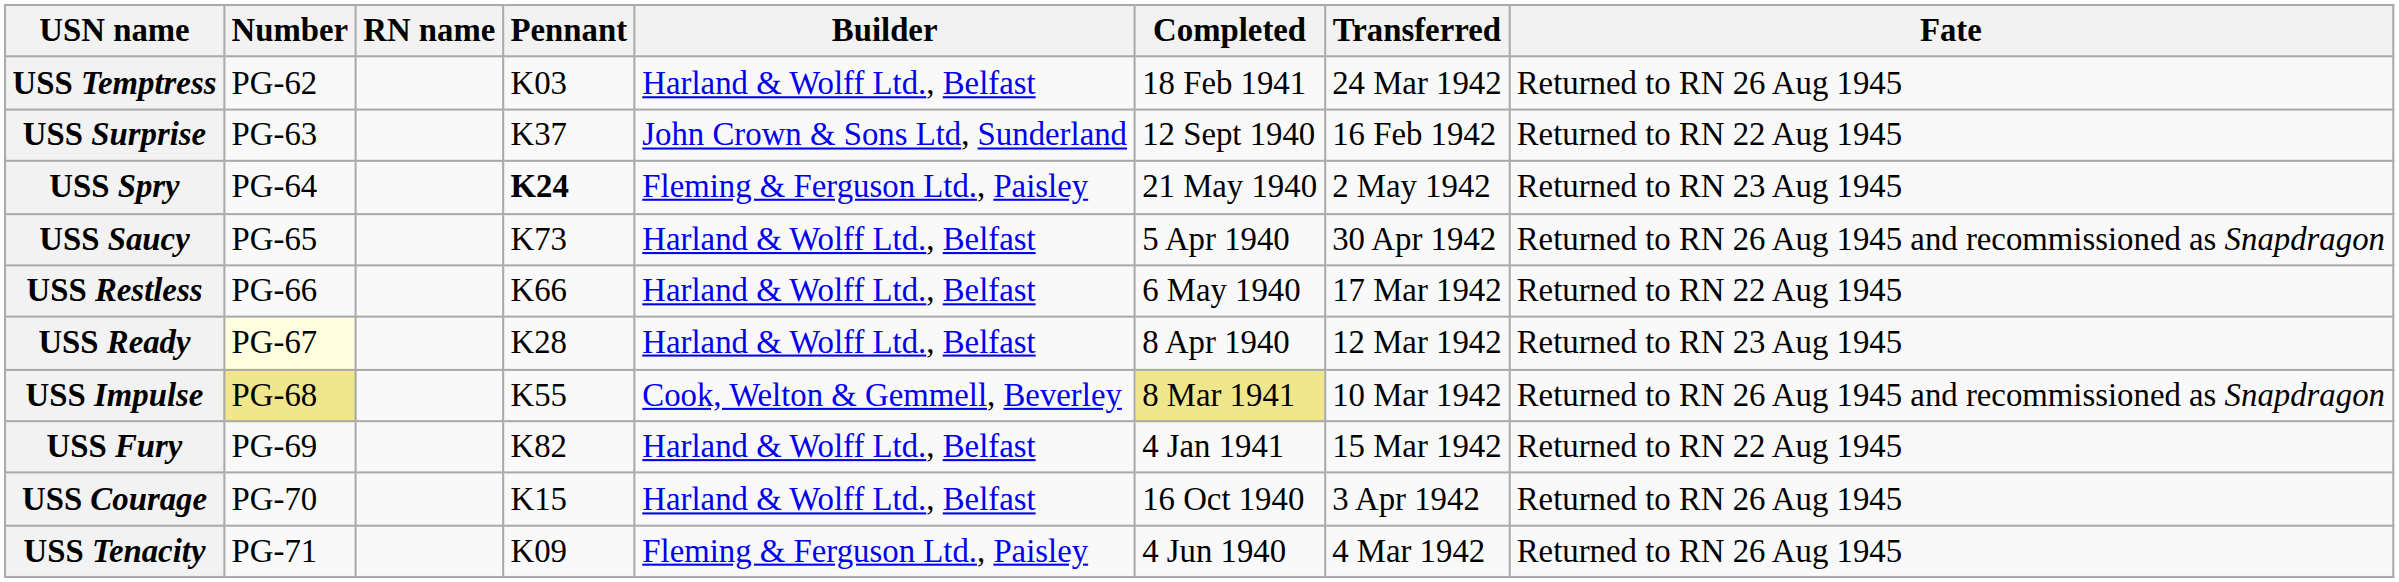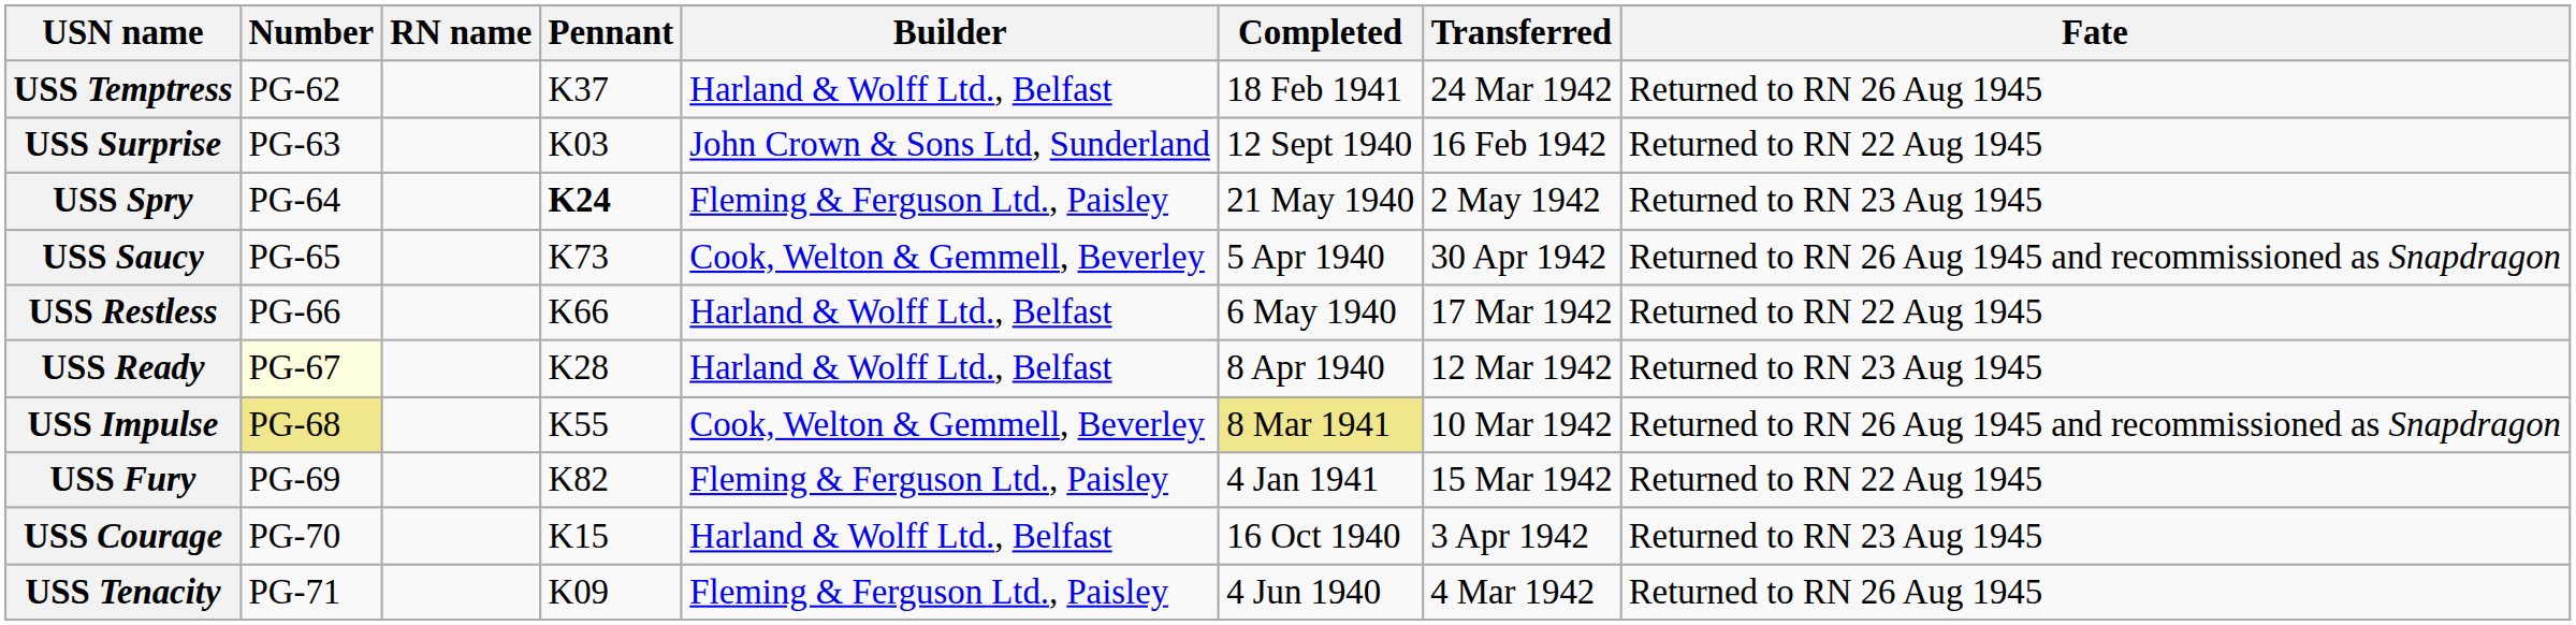 <table class="wikitable sortable plainrowheaders">
 <tr>
 <th scope="col">USN name</th>
 <th scope="col">Number</th>
 <th scope="col">RN name</th>
 <th scope="col">Pennant</th>
 <th scope="col">Builder</th>
 <th scope="col">Completed</th>
 <th scope="col">Transferred</th>
 <th scope="col">Fate</th>
 </tr>
 <tr>
 <th scope="row">USS <em>Temptress</em></th>
 <td>PG-62</td>
 <td></td>
-<td>K03</td>
+<td>K37</td>
 <td><a href='#'>Harland & Wolff Ltd.</a>, <a href='#'>Belfast</a></td>
 <td>18 Feb 1941</td>
 <td>24 Mar 1942</td>
 <td>Returned to RN 26 Aug 1945</td>
 </tr>
 <tr>
 <th scope="row">USS <em>Surprise</em></th>
 <td>PG-63</td>
 <td></td>
-<td>K37</td>
+<td>K03</td>
 <td><a href='#'>John Crown & Sons Ltd</a>, <a href='#'>Sunderland</a></td>
 <td>12 Sept 1940</td>
 <td>16 Feb 1942</td>
 <td>Returned to RN 22 Aug 1945</td>
 </tr>
 <tr>
 <th scope="row">USS <em>Spry</em></th>
 <td>PG-64</td>
 <td></td>
 <td><strong>K24</strong></td>
 <td><a href='#'>Fleming & Ferguson Ltd.</a>, <a href='#'>Paisley</a></td>
 <td>21 May 1940</td>
 <td>2 May 1942</td>
 <td>Returned to RN 23 Aug 1945</td>
 </tr>
 <tr>
 <th scope="row">USS <em>Saucy</em></th>
 <td>PG-65</td>
 <td></td>
 <td>K73</td>
-<td><a href='#'>Harland & Wolff Ltd.</a>, <a href='#'>Belfast</a></td>
+<td><a href='#'>Cook, Welton & Gemmell</a>, <a href='#'>Beverley</a></td>
 <td>5 Apr 1940</td>
 <td>30 Apr 1942</td>
 <td>Returned to RN 26 Aug 1945 and recommissioned as <em>Snapdragon</em></td>
 </tr>
 <tr>
 <th scope="row">USS <em>Restless</em></th>
 <td>PG-66</td>
 <td></td>
 <td>K66</td>
 <td><a href='#'>Harland & Wolff Ltd.</a>, <a href='#'>Belfast</a></td>
 <td>6 May 1940</td>
 <td>17 Mar 1942</td>
 <td>Returned to RN 22 Aug 1945</td>
 </tr>
 <tr>
 <th scope="row">USS <em>Ready</em></th>
 <td style="background: lightyellow;">PG-67</td>
 <td></td>
 <td>K28</td>
 <td><a href='#'>Harland & Wolff Ltd.</a>, <a href='#'>Belfast</a></td>
 <td>8 Apr 1940</td>
 <td>12 Mar 1942</td>
 <td>Returned to RN 23 Aug 1945</td>
 </tr>
 <tr>
 <th scope="row">USS <em>Impulse</em></th>
 <td style="background: khaki;">PG-68</td>
 <td></td>
 <td>K55</td>
 <td><a href='#'>Cook, Welton & Gemmell</a>, <a href='#'>Beverley</a></td>
 <td style="background: khaki;">8 Mar 1941</td>
 <td>10 Mar 1942</td>
 <td>Returned to RN 26 Aug 1945 and recommissioned as <em>Snapdragon</em></td>
 </tr>
 <tr>
 <th scope="row">USS <em>Fury</em></th>
 <td>PG-69</td>
 <td></td>
 <td>K82</td>
-<td><a href='#'>Harland & Wolff Ltd.</a>, <a href='#'>Belfast</a></td>
+<td><a href='#'>Fleming & Ferguson Ltd.</a>, <a href='#'>Paisley</a></td>
 <td>4 Jan 1941</td>
 <td>15 Mar 1942</td>
 <td>Returned to RN 22 Aug 1945</td>
 </tr>
 <tr>
 <th scope="row">USS <em>Courage</em></th>
 <td>PG-70</td>
 <td></td>
 <td>K15</td>
 <td><a href='#'>Harland & Wolff Ltd.</a>, <a href='#'>Belfast</a></td>
 <td>16 Oct 1940</td>
 <td>3 Apr 1942</td>
-<td>Returned to RN 26 Aug 1945</td>
+<td>Returned to RN 23 Aug 1945</td>
 </tr>
 <tr>
 <th scope="row">USS <em>Tenacity</em></th>
 <td>PG-71</td>
 <td></td>
 <td>K09</td>
 <td><a href='#'>Fleming & Ferguson Ltd.</a>, <a href='#'>Paisley</a></td>
 <td>4 Jun 1940</td>
 <td>4 Mar 1942</td>
 <td>Returned to RN 26 Aug 1945</td>
 </tr>
 </table>
